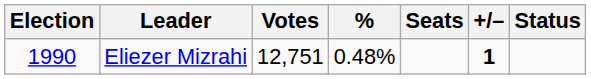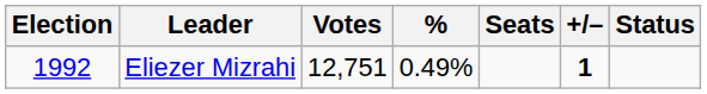 <table class=wikitable style=text-align:center>
 <tr>
 <th>Election</th>
 <th>Leader</th>
 <th>Votes</th>
 <th>%</th>
 <th>Seats</th>
 <th>+/–</th>
 <th>Status</th>
 </tr>
 <tr>
-<td><a href='#'>1990</a></td>
+<td><a href='#'>1992</a></td>
 <td><a href='#'>Eliezer Mizrahi</a></td>
 <td>12,751</td>
-<td>0.48%</td>
+<td>0.49%</td>
 <td></td>
 <td><strong> 1</strong></td>
 <td></td>
 </tr>
 </table>
